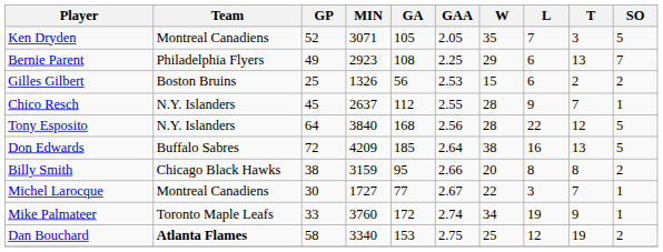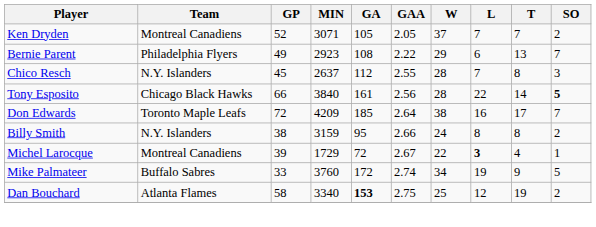 <table class="wikitable">
 <tr>
 <th bgcolor="#DDDDFF" width="20%">Player</th>
 <th bgcolor="#DDDDFF" width="20%">Team</th>
 <th bgcolor="#DDDDFF" width="6%">GP</th>
 <th bgcolor="#DDDDFF" width="6%">MIN</th>
 <th bgcolor="#DDDDFF" width="6%">GA</th>
 <th bgcolor="#DDDDFF" width="6%">GAA</th>
 <th bgcolor="#DDDDFF" width="6%">W</th>
 <th bgcolor="#DDDDFF" width="6%">L</th>
 <th bgcolor="#DDDDFF" width="6%">T</th>
 <th bgcolor="#DDDDFF" width="6%">SO</th>
 </tr>
 <tr>
 <td><a href='#'>Ken Dryden</a></td>
 <td>Montreal Canadiens</td>
 <td>52</td>
 <td>3071</td>
 <td>105</td>
 <td>2.05</td>
-<td>35</td>
+<td>37</td>
 <td>7</td>
-<td>3</td>
-<td>5</td>
+<td>7</td>
+<td>2</td>
 </tr>
 <tr>
 <td><a href='#'>Bernie Parent</a></td>
 <td>Philadelphia Flyers</td>
 <td>49</td>
 <td>2923</td>
 <td>108</td>
-<td>2.25</td>
+<td>2.22</td>
 <td>29</td>
 <td>6</td>
 <td>13</td>
 <td>7</td>
-</tr>
-<tr>
-<td><a href='#'>Gilles Gilbert</a></td>
-<td>Boston Bruins</td>
-<td>25</td>
-<td>1326</td>
-<td>56</td>
-<td>2.53</td>
-<td>15</td>
-<td>6</td>
-<td>2</td>
-<td>2</td>
 </tr>
 <tr>
 <td><a href='#'>Chico Resch</a></td>
 <td>N.Y. Islanders</td>
 <td>45</td>
 <td>2637</td>
 <td>112</td>
 <td>2.55</td>
 <td>28</td>
-<td>9</td>
 <td>7</td>
-<td>1</td>
+<td>8</td>
+<td>3</td>
 </tr>
 <tr>
 <td><a href='#'>Tony Esposito</a></td>
-<td>N.Y. Islanders</td>
-<td>64</td>
+<td>Chicago Black Hawks</td>
+<td>66</td>
 <td>3840</td>
-<td>168</td>
+<td>161</td>
 <td>2.56</td>
 <td>28</td>
 <td>22</td>
-<td>12</td>
-<td>5</td>
+<td>14</td>
+<td><strong>5</strong></td>
 </tr>
 <tr>
 <td><a href='#'>Don Edwards</a></td>
-<td>Buffalo Sabres</td>
+<td>Toronto Maple Leafs</td>
 <td>72</td>
 <td>4209</td>
 <td>185</td>
 <td>2.64</td>
 <td>38</td>
 <td>16</td>
-<td>13</td>
-<td>5</td>
+<td>17</td>
+<td>7</td>
 </tr>
 <tr>
 <td><a href='#'>Billy Smith</a></td>
-<td>Chicago Black Hawks</td>
+<td>N.Y. Islanders</td>
 <td>38</td>
 <td>3159</td>
 <td>95</td>
 <td>2.66</td>
-<td>20</td>
+<td>24</td>
 <td>8</td>
 <td>8</td>
 <td>2</td>
 </tr>
 <tr>
 <td><a href='#'>Michel Larocque</a></td>
 <td>Montreal Canadiens</td>
-<td>30</td>
-<td>1727</td>
-<td>77</td>
+<td>39</td>
+<td>1729</td>
+<td>72</td>
 <td>2.67</td>
 <td>22</td>
-<td>3</td>
-<td>7</td>
+<td><strong>3</strong></td>
+<td>4</td>
 <td>1</td>
 </tr>
 <tr>
 <td><a href='#'>Mike Palmateer</a></td>
-<td>Toronto Maple Leafs</td>
+<td>Buffalo Sabres</td>
 <td>33</td>
 <td>3760</td>
 <td>172</td>
 <td>2.74</td>
 <td>34</td>
 <td>19</td>
 <td>9</td>
-<td>1</td>
+<td>5</td>
 </tr>
 <tr>
 <td><a href='#'>Dan Bouchard</a></td>
-<td><strong>Atlanta Flames</strong></td>
+<td>Atlanta Flames</td>
 <td>58</td>
 <td>3340</td>
-<td>153</td>
+<td><strong>153</strong></td>
 <td>2.75</td>
 <td>25</td>
 <td>12</td>
 <td>19</td>
 <td>2</td>
 </tr>
 <tr>
 </tr>
 </table>
